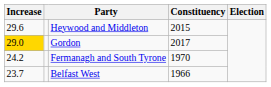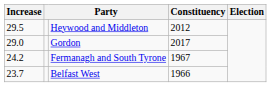 <table class="wikitable sortable">
 <tr>
 <th>Increase </th>
 <th colspan=2>Party</th>
 <th>Constituency</th>
 <th>Election</th>
 </tr>
 <tr>
-<td>29.6</td>
+<td>29.5</td>
 <td></td>
 <td><a href='#'>Heywood and Middleton</a></td>
-<td>2015</td>
+<td>2012</td>
 </tr>
 <tr>
-<td style="background: gold;">29.0</td>
+<td>29.0</td>
 <td></td>
 <td><a href='#'>Gordon</a></td>
 <td>2017</td>
 </tr>
 <tr>
 <td>24.2</td>
 <td></td>
 <td><a href='#'>Fermanagh and South Tyrone</a></td>
-<td>1970</td>
+<td>1967</td>
 </tr>
 <tr>
 <td>23.7</td>
 <td></td>
 <td><a href='#'>Belfast West</a></td>
 <td>1966</td>
 </tr>
 </table>
